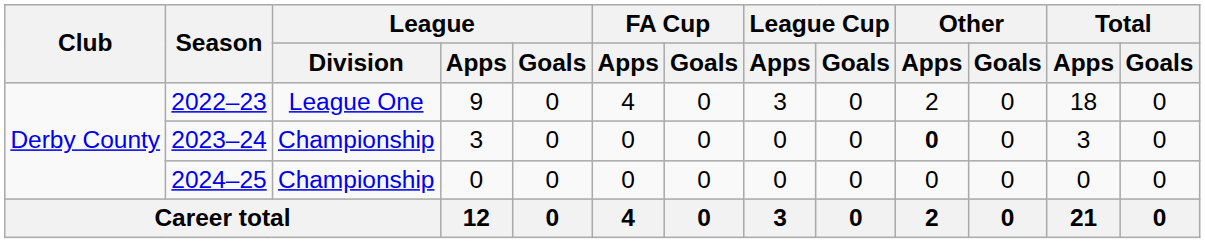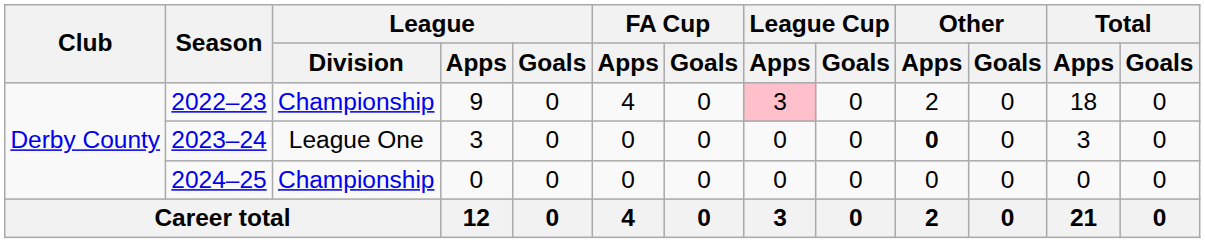 <table class="wikitable" style="text-align: center;">
 <tr>
 <th rowspan="2">Club</th>
 <th rowspan="2">Season</th>
 <th colspan="3">League</th>
 <th colspan="2">FA Cup</th>
 <th colspan="2">League Cup</th>
 <th colspan="2">Other</th>
 <th colspan="2">Total</th>
 </tr>
 <tr>
 <th>Division</th>
 <th>Apps</th>
 <th>Goals</th>
 <th>Apps</th>
 <th>Goals</th>
 <th>Apps</th>
 <th>Goals</th>
 <th>Apps</th>
 <th>Goals</th>
 <th>Apps</th>
 <th>Goals</th>
 </tr>
 <tr>
 <td rowspan=3><a href='#'>Derby County</a></td>
 <td><a href='#'>2022–23</a></td>
-<td><a href='#'>League One</a></td>
+<td><a href='#'>Championship</a></td>
 <td>9</td>
 <td>0</td>
 <td>4</td>
 <td>0</td>
-<td>3</td>
+<td style="background: pink;">3</td>
 <td>0</td>
 <td>2</td>
 <td>0</td>
 <td>18</td>
 <td>0</td>
 </tr>
 <tr>
 <td><a href='#'>2023–24</a></td>
-<td><a href='#'>Championship</a></td>
+<td>League One</td>
 <td>3</td>
 <td>0</td>
 <td>0</td>
 <td>0</td>
 <td>0</td>
 <td>0</td>
 <td><strong>0</strong></td>
 <td>0</td>
 <td>3</td>
 <td>0</td>
 </tr>
 <tr>
 <td><a href='#'>2024–25</a></td>
 <td><a href='#'>Championship</a></td>
 <td>0</td>
 <td>0</td>
 <td>0</td>
 <td>0</td>
 <td>0</td>
 <td>0</td>
 <td>0</td>
 <td>0</td>
 <td>0</td>
 <td>0</td>
 </tr>
 <tr>
 <th colspan=3>Career total</th>
 <th>12</th>
 <th>0</th>
 <th>4</th>
 <th>0</th>
 <th>3</th>
 <th>0</th>
 <th>2</th>
 <th>0</th>
 <th>21</th>
 <th>0</th>
 </tr>
 </table>
